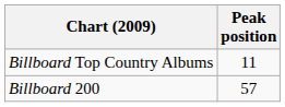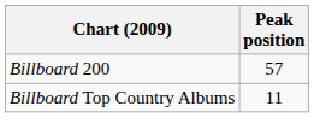 <table class="wikitable">
 <tr>
 <th>Chart (2009)</th>
 <th>Peak<br>position</th>
 </tr>
 <tr>
+<td><em>Billboard</em> 200</td>
+<td align=center>57</td>
+</tr>
+<tr>
 <td><em>Billboard</em> Top Country Albums</td>
 <td align=center>11</td>
 </tr>
-<tr>
-<td><em>Billboard</em> 200</td>
-<td align=center>57</td>
-</tr>
 </table>
